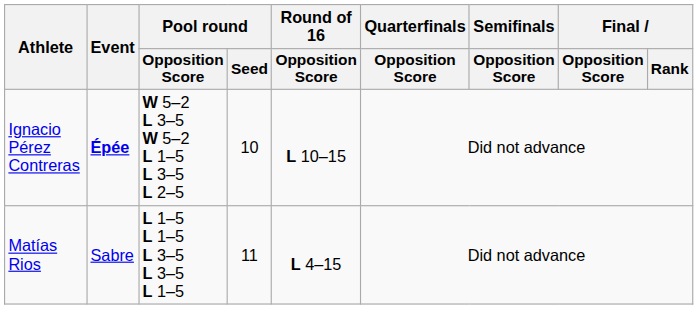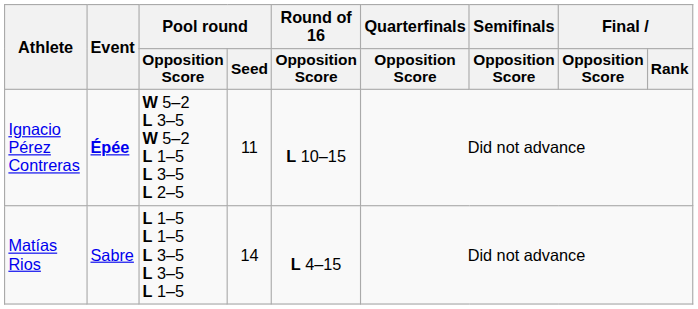 <table class=wikitable style="font-size:90%">
 <tr>
 <th rowspan=2>Athlete</th>
 <th rowspan=2>Event</th>
 <th colspan=2>Pool round</th>
 <th>Round of 16</th>
 <th>Quarterfinals</th>
 <th>Semifinals</th>
 <th colspan=2>Final / </th>
 </tr>
 <tr style="font-size:95%">
 <th>Opposition<br>Score</th>
 <th>Seed</th>
 <th>Opposition<br>Score</th>
 <th>Opposition<br>Score</th>
 <th>Opposition<br>Score</th>
 <th>Opposition<br>Score</th>
 <th>Rank</th>
 </tr>
 <tr align=center>
 <td align=left><a href='#'>Ignacio Pérez Contreras</a></td>
 <td align=left><strong><a href='#'>Épée</a></strong></td>
 <td align=left> <strong>W</strong> 5–2<br> <strong>L</strong> 3–5<br> <strong>W</strong> 5–2<br> <strong>L</strong> 1–5<br> <strong>L</strong> 3–5<br> <strong>L</strong> 2–5</td>
-<td>10</td>
+<td>11</td>
 <td> <br><strong>L</strong> 10–15</td>
 <td colspan=4>Did not advance</td>
 </tr>
 <tr align=center>
 <td align=left><a href='#'>Matías Rios</a></td>
 <td align=left><a href='#'>Sabre</a></td>
 <td align=left> <strong>L</strong> 1–5<br> <strong>L</strong> 1–5<br> <strong>L</strong> 3–5<br> <strong>L</strong> 3–5<br> <strong>L</strong> 1–5</td>
-<td>11</td>
+<td>14</td>
 <td><br><strong>L</strong> 4–15</td>
 <td colspan=4>Did not advance</td>
 </tr>
 </table>
